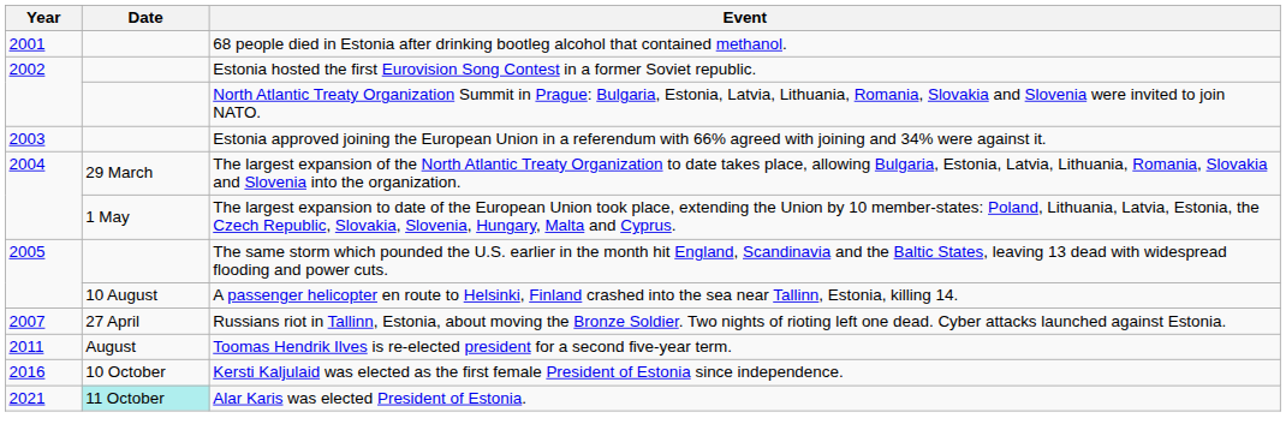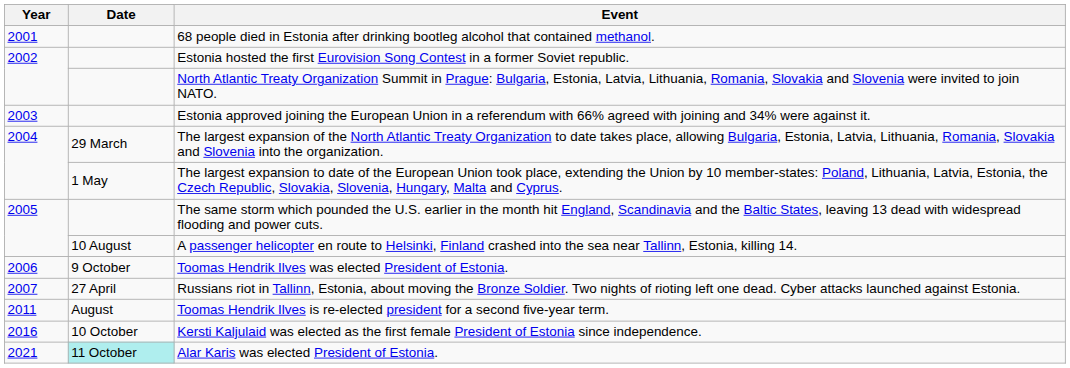 <table class="wikitable" width="100%">
 <tr>
 <th style="width:6%">Year</th>
 <th style="width:10%">Date</th>
 <th>Event</th>
 </tr>
 <tr>
 <td><a href='#'>2001</a></td>
 <td></td>
 <td>68 people died in Estonia after drinking bootleg alcohol that contained <a href='#'>methanol</a>.</td>
 </tr>
 <tr>
 <td rowspan="2" valign="top"><a href='#'>2002</a></td>
 <td></td>
 <td>Estonia hosted the first <a href='#'>Eurovision Song Contest</a> in a former Soviet republic.</td>
 </tr>
 <tr>
 <td></td>
 <td><a href='#'>North Atlantic Treaty Organization</a> Summit in <a href='#'>Prague</a>: <a href='#'>Bulgaria</a>, Estonia, Latvia, Lithuania, <a href='#'>Romania</a>, <a href='#'>Slovakia</a> and <a href='#'>Slovenia</a> were invited to join NATO.</td>
 </tr>
 <tr>
 <td><a href='#'>2003</a></td>
 <td></td>
 <td>Estonia approved joining the European Union in a referendum with 66% agreed with joining and 34% were against it.</td>
 </tr>
 <tr>
 <td rowspan="2" valign="top"><a href='#'>2004</a></td>
 <td>29 March</td>
 <td>The largest expansion of the <a href='#'>North Atlantic Treaty Organization</a> to date takes place, allowing <a href='#'>Bulgaria</a>, Estonia, Latvia, Lithuania, <a href='#'>Romania</a>, <a href='#'>Slovakia</a> and <a href='#'>Slovenia</a> into the organization.</td>
 </tr>
 <tr>
 <td>1 May</td>
 <td>The largest expansion to date of the European Union took place, extending the Union by 10 member-states: <a href='#'>Poland</a>, Lithuania, Latvia, Estonia, the <a href='#'>Czech Republic</a>, <a href='#'>Slovakia</a>, <a href='#'>Slovenia</a>, <a href='#'>Hungary</a>, <a href='#'>Malta</a> and <a href='#'>Cyprus</a>.</td>
 </tr>
 <tr>
 <td rowspan="2" valign="top"><a href='#'>2005</a></td>
 <td></td>
 <td>The same storm which pounded the U.S. earlier in the month hit <a href='#'>England</a>, <a href='#'>Scandinavia</a> and the <a href='#'>Baltic States</a>, leaving 13 dead with widespread flooding and power cuts. </td>
 </tr>
 <tr>
 <td>10 August</td>
 <td>A <a href='#'>passenger helicopter</a> en route to <a href='#'>Helsinki</a>, <a href='#'>Finland</a> crashed into the sea near <a href='#'>Tallinn</a>, Estonia, killing 14.</td>
 </tr>
 <tr>
+<td><a href='#'>2006</a></td>
+<td>9 October</td>
+<td><a href='#'>Toomas Hendrik Ilves</a> was elected <a href='#'>President of Estonia</a>.</td>
+</tr>
+<tr>
 <td><a href='#'>2007</a></td>
 <td>27 April</td>
 <td>Russians riot in <a href='#'>Tallinn</a>, Estonia, about moving the <a href='#'>Bronze Soldier</a>. Two nights of rioting left one dead. Cyber attacks launched against Estonia.</td>
 </tr>
 <tr>
 <td><a href='#'>2011</a></td>
 <td>August</td>
 <td><a href='#'>Toomas Hendrik Ilves</a> is re-elected <a href='#'>president</a> for a second five-year term.</td>
 </tr>
 <tr>
 <td><a href='#'>2016</a></td>
 <td>10 October</td>
 <td><a href='#'>Kersti Kaljulaid</a> was elected as the first female <a href='#'>President of Estonia</a> since independence.</td>
 </tr>
 <tr>
 <td><a href='#'>2021</a></td>
 <td style="background: paleturquoise;">11 October</td>
 <td><a href='#'>Alar Karis</a> was elected <a href='#'>President of Estonia</a>.</td>
 </tr>
 </table>
